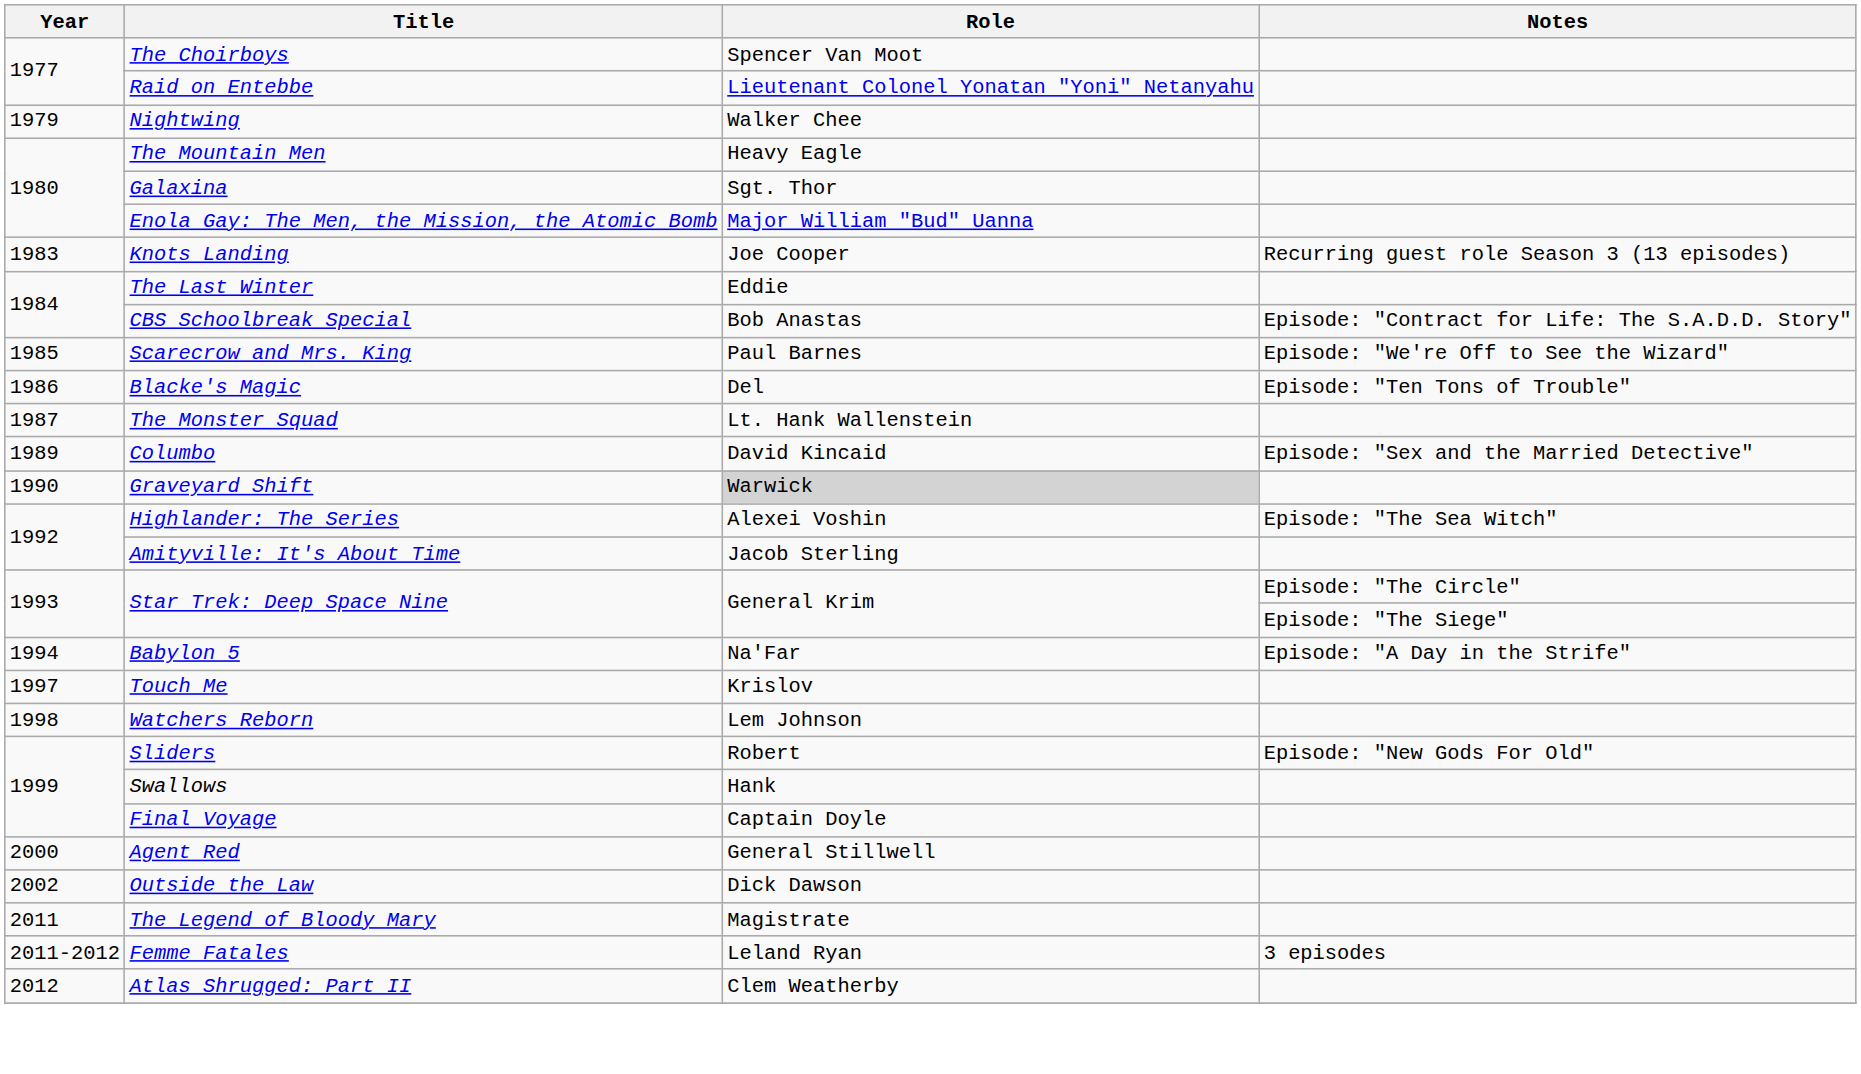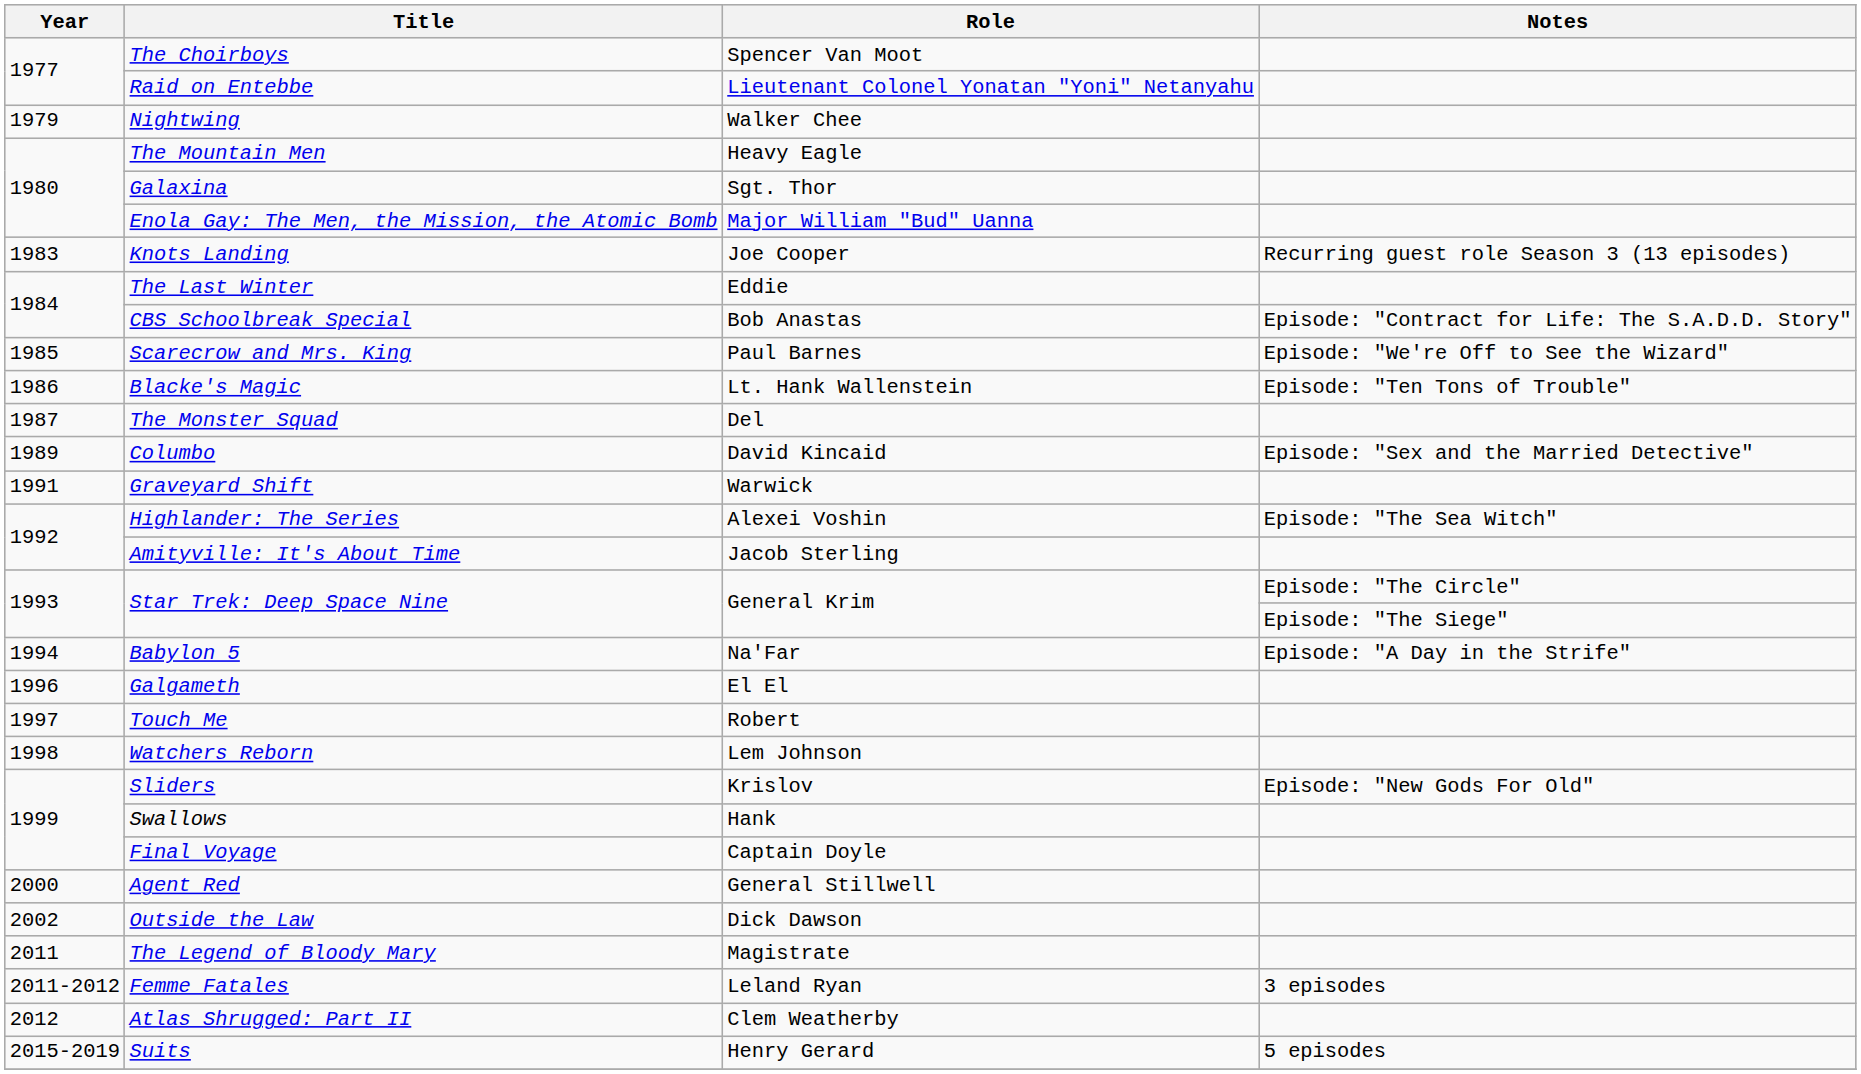 <table class="wikitable">
 <tr>
 <th>Year</th>
 <th>Title</th>
 <th>Role</th>
 <th>Notes</th>
 </tr>
 <tr>
 <td rowspan="2">1977</td>
 <td><em><a href='#'>The Choirboys</a></em></td>
 <td>Spencer Van Moot</td>
 <td></td>
 </tr>
 <tr>
 <td><em><a href='#'>Raid on Entebbe</a></em></td>
 <td><a href='#'>Lieutenant Colonel Yonatan "Yoni" Netanyahu</a></td>
 <td></td>
 </tr>
 <tr>
 <td>1979</td>
 <td><em><a href='#'>Nightwing</a></em></td>
 <td>Walker Chee</td>
 <td></td>
 </tr>
 <tr>
 <td rowspan="3">1980</td>
 <td><em><a href='#'>The Mountain Men</a></em></td>
 <td>Heavy Eagle</td>
 <td></td>
 </tr>
 <tr>
 <td><em><a href='#'>Galaxina</a></em></td>
 <td>Sgt. Thor</td>
 <td></td>
 </tr>
 <tr>
 <td><em><a href='#'>Enola Gay: The Men, the Mission, the Atomic Bomb</a></em></td>
 <td><a href='#'>Major William "Bud" Uanna</a></td>
 <td></td>
 </tr>
 <tr>
 <td>1983</td>
 <td><em><a href='#'>Knots Landing</a></em></td>
 <td>Joe Cooper</td>
 <td>Recurring guest role Season 3 (13 episodes)</td>
 </tr>
 <tr>
 <td rowspan="2">1984</td>
 <td><em><a href='#'>The Last Winter</a></em></td>
 <td>Eddie</td>
 <td></td>
 </tr>
 <tr>
 <td><em><a href='#'>CBS Schoolbreak Special</a></em></td>
 <td>Bob Anastas</td>
 <td>Episode: "Contract for Life: The S.A.D.D. Story"</td>
 </tr>
 <tr>
 <td>1985</td>
 <td><em><a href='#'>Scarecrow and Mrs. King</a></em></td>
 <td>Paul Barnes</td>
 <td>Episode: "We're Off to See the Wizard"</td>
 </tr>
 <tr>
 <td>1986</td>
 <td><em><a href='#'>Blacke's Magic</a></em></td>
-<td>Del</td>
+<td>Lt. Hank Wallenstein</td>
 <td>Episode: "Ten Tons of Trouble"</td>
 </tr>
 <tr>
 <td>1987</td>
 <td><em><a href='#'>The Monster Squad</a></em></td>
-<td>Lt. Hank Wallenstein</td>
+<td>Del</td>
 <td></td>
 </tr>
 <tr>
 <td>1989</td>
 <td><em><a href='#'>Columbo</a></em></td>
 <td>David Kincaid</td>
 <td>Episode: "Sex and the Married Detective"</td>
 </tr>
 <tr>
-<td>1990</td>
+<td>1991</td>
 <td><em><a href='#'>Graveyard Shift</a></em></td>
-<td style="background: lightgrey;">Warwick</td>
+<td>Warwick</td>
 <td></td>
 </tr>
 <tr>
 <td rowspan="2">1992</td>
 <td><em><a href='#'>Highlander: The Series</a></em></td>
 <td>Alexei Voshin</td>
 <td>Episode: "The Sea Witch"</td>
 </tr>
 <tr ->
 <td><em><a href='#'>Amityville: It's About Time</a></em></td>
 <td>Jacob Sterling</td>
 <td></td>
 </tr>
 <tr>
 <td rowspan="2">1993</td>
 <td rowspan="2"><em><a href='#'>Star Trek: Deep Space Nine</a></em></td>
 <td rowspan="2">General Krim</td>
 <td>Episode: "The Circle"</td>
 </tr>
 <tr>
 <td>Episode: "The Siege"</td>
 </tr>
 <tr>
 <td>1994</td>
 <td><em><a href='#'>Babylon 5</a></em></td>
 <td>Na'Far</td>
 <td>Episode: "A Day in the Strife"</td>
 </tr>
 <tr>
+<td>1996</td>
+<td><em><a href='#'>Galgameth</a></em></td>
+<td>El El</td>
+<td></td>
+</tr>
+<tr>
 <td>1997</td>
 <td><em><a href='#'>Touch Me</a></em></td>
-<td>Krislov</td>
+<td>Robert</td>
 <td></td>
 </tr>
 <tr>
 <td>1998</td>
 <td><em><a href='#'>Watchers Reborn</a></em></td>
 <td>Lem Johnson</td>
 <td></td>
 </tr>
 <tr>
 <td rowspan="3">1999</td>
 <td><em><a href='#'>Sliders</a></em></td>
-<td>Robert</td>
+<td>Krislov</td>
 <td>Episode: "New Gods For Old"</td>
 </tr>
 <tr>
 <td><em>Swallows</em></td>
 <td>Hank</td>
 <td></td>
 </tr>
 <tr>
 <td><em><a href='#'>Final Voyage</a></em></td>
 <td>Captain Doyle</td>
 <td></td>
 </tr>
 <tr>
 <td>2000</td>
 <td><em><a href='#'>Agent Red</a></em></td>
 <td>General Stillwell</td>
 <td></td>
 </tr>
 <tr>
 <td>2002</td>
 <td><em><a href='#'>Outside the Law</a></em></td>
 <td>Dick Dawson</td>
 <td></td>
 </tr>
 <tr>
 <td>2011</td>
 <td><em><a href='#'>The Legend of Bloody Mary</a></em></td>
 <td>Magistrate</td>
 <td></td>
 </tr>
 <tr>
 <td>2011-2012</td>
 <td><em><a href='#'>Femme Fatales</a></em></td>
 <td>Leland Ryan</td>
 <td>3 episodes</td>
 </tr>
 <tr>
 <td>2012</td>
 <td><em><a href='#'>Atlas Shrugged: Part II</a></em></td>
 <td>Clem Weatherby</td>
 <td></td>
 </tr>
 <tr>
+<td>2015-2019</td>
+<td><em><a href='#'>Suits</a></em></td>
+<td>Henry Gerard</td>
+<td>5 episodes</td>
+</tr>
+<tr>
 </tr>
 </table>
